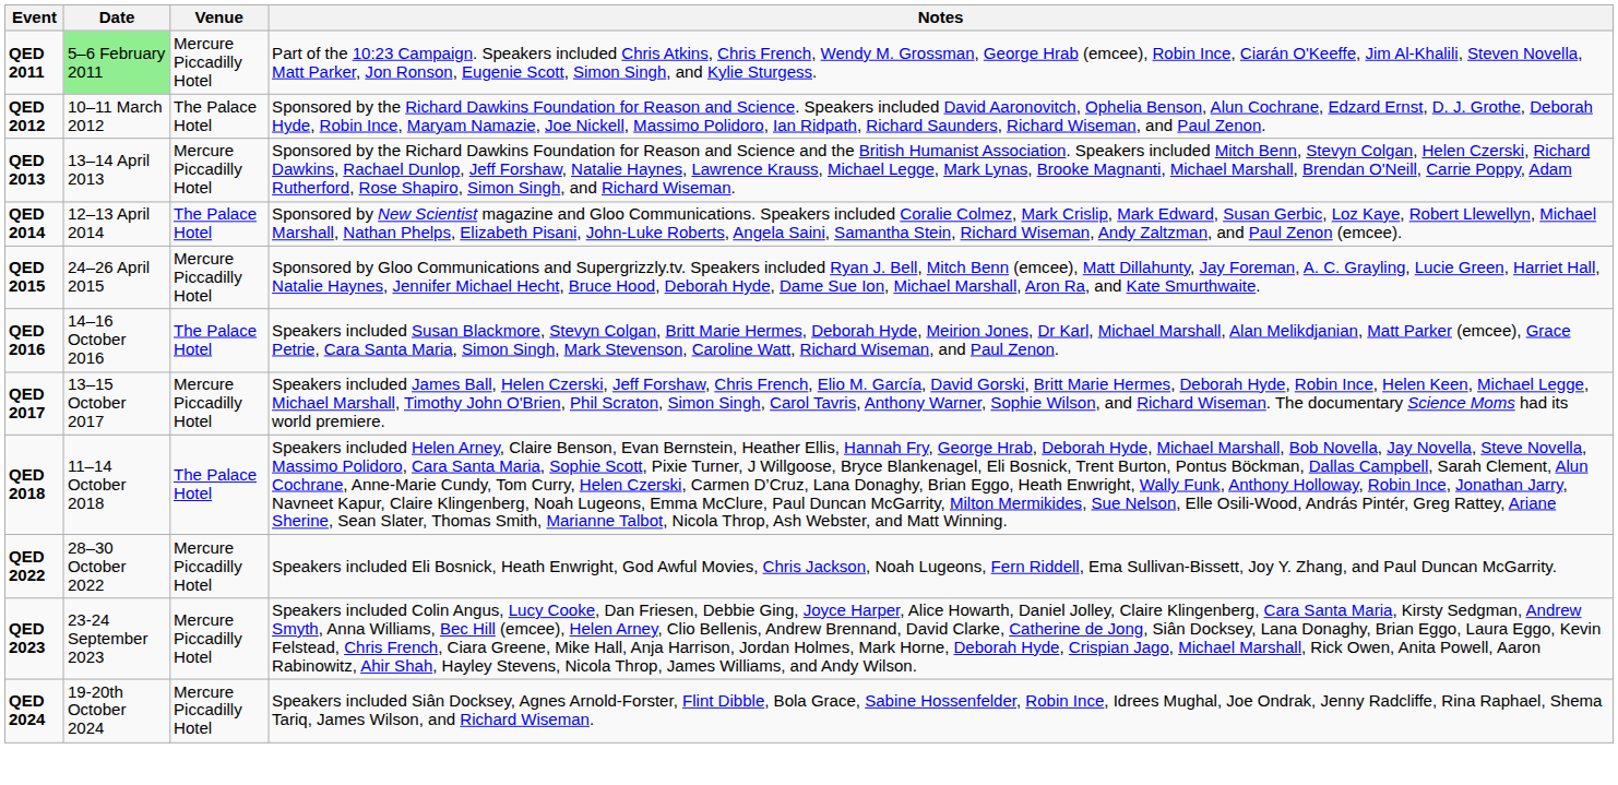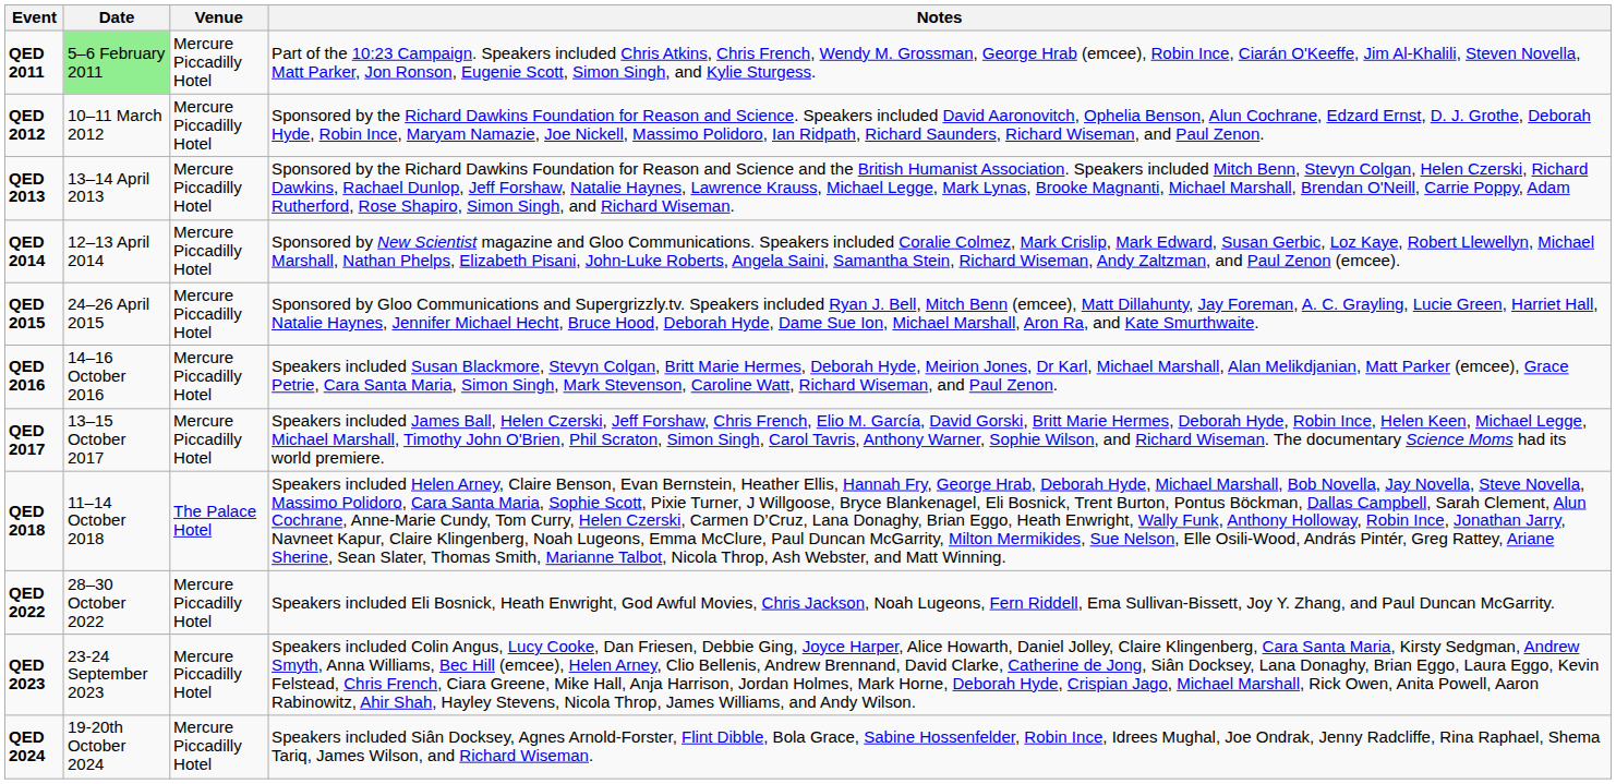 <table class="wikitable">
 <tr>
 <th>Event</th>
 <th>Date</th>
 <th>Venue</th>
 <th>Notes</th>
 </tr>
 <tr>
 <td><strong>QED 2011</strong></td>
 <td style="background: lightgreen;">5–6 February 2011</td>
 <td>Mercure Piccadilly Hotel</td>
 <td>Part of the <a href='#'>10:23 Campaign</a>. Speakers included <a href='#'>Chris Atkins</a>, <a href='#'>Chris French</a>, <a href='#'>Wendy M. Grossman</a>, <a href='#'>George Hrab</a> (emcee), <a href='#'>Robin Ince</a>, <a href='#'>Ciarán O'Keeffe</a>, <a href='#'>Jim Al-Khalili</a>, <a href='#'>Steven Novella</a>, <a href='#'>Matt Parker</a>, <a href='#'>Jon Ronson</a>, <a href='#'>Eugenie Scott</a>, <a href='#'>Simon Singh</a>, and <a href='#'>Kylie Sturgess</a>.</td>
 </tr>
 <tr>
 <td><strong>QED 2012</strong></td>
 <td>10–11 March 2012</td>
-<td>The Palace Hotel</td>
+<td>Mercure Piccadilly Hotel</td>
 <td>Sponsored by the <a href='#'>Richard Dawkins Foundation for Reason and Science</a>. Speakers included <a href='#'>David Aaronovitch</a>, <a href='#'>Ophelia Benson</a>, <a href='#'>Alun Cochrane</a>, <a href='#'>Edzard Ernst</a>, <a href='#'>D. J. Grothe</a>, <a href='#'>Deborah Hyde</a>, <a href='#'>Robin Ince</a>, <a href='#'>Maryam Namazie</a>, <a href='#'>Joe Nickell</a>, <a href='#'>Massimo Polidoro</a>, <a href='#'>Ian Ridpath</a>, <a href='#'>Richard Saunders</a>, <a href='#'>Richard Wiseman</a>, and <a href='#'>Paul Zenon</a>.</td>
 </tr>
 <tr>
 <td><strong>QED 2013</strong></td>
 <td>13–14 April 2013</td>
 <td>Mercure Piccadilly Hotel</td>
 <td>Sponsored by the Richard Dawkins Foundation for Reason and Science and the <a href='#'>British Humanist Association</a>. Speakers included <a href='#'>Mitch Benn</a>, <a href='#'>Stevyn Colgan</a>, <a href='#'>Helen Czerski</a>, <a href='#'>Richard Dawkins</a>, <a href='#'>Rachael Dunlop</a>, <a href='#'>Jeff Forshaw</a>, <a href='#'>Natalie Haynes</a>, <a href='#'>Lawrence Krauss</a>, <a href='#'>Michael Legge</a>, <a href='#'>Mark Lynas</a>, <a href='#'>Brooke Magnanti</a>, <a href='#'>Michael Marshall</a>, <a href='#'>Brendan O'Neill</a>, <a href='#'>Carrie Poppy</a>, <a href='#'>Adam Rutherford</a>, <a href='#'>Rose Shapiro</a>, <a href='#'>Simon Singh</a>, and <a href='#'>Richard Wiseman</a>.</td>
 </tr>
 <tr>
 <td><strong>QED 2014</strong></td>
 <td>12–13 April 2014</td>
-<td><a href='#'>The Palace Hotel</a></td>
+<td>Mercure Piccadilly Hotel</td>
 <td>Sponsored by <em><a href='#'>New Scientist</a></em> magazine and Gloo Communications. Speakers included <a href='#'>Coralie Colmez</a>, <a href='#'>Mark Crislip</a>, <a href='#'>Mark Edward</a>, <a href='#'>Susan Gerbic</a>, <a href='#'>Loz Kaye</a>, <a href='#'>Robert Llewellyn</a>, <a href='#'>Michael Marshall</a>, <a href='#'>Nathan Phelps</a>, <a href='#'>Elizabeth Pisani</a>, <a href='#'>John-Luke Roberts</a>, <a href='#'>Angela Saini</a>, <a href='#'>Samantha Stein</a>, <a href='#'>Richard Wiseman</a>, <a href='#'>Andy Zaltzman</a>, and <a href='#'>Paul Zenon</a> (emcee).</td>
 </tr>
 <tr>
 <td><strong>QED 2015</strong></td>
 <td>24–26 April 2015</td>
 <td>Mercure Piccadilly Hotel</td>
 <td>Sponsored by Gloo Communications and Supergrizzly.tv. Speakers included <a href='#'>Ryan J. Bell</a>, <a href='#'>Mitch Benn</a> (emcee), <a href='#'>Matt Dillahunty</a>, <a href='#'>Jay Foreman</a>, <a href='#'>A. C. Grayling</a>, <a href='#'>Lucie Green</a>, <a href='#'>Harriet Hall</a>, <a href='#'>Natalie Haynes</a>, <a href='#'>Jennifer Michael Hecht</a>, <a href='#'>Bruce Hood</a>, <a href='#'>Deborah Hyde</a>, <a href='#'>Dame Sue Ion</a>, <a href='#'>Michael Marshall</a>, <a href='#'>Aron Ra</a>, and <a href='#'>Kate Smurthwaite</a>.</td>
 </tr>
 <tr>
 <td><strong>QED 2016</strong></td>
 <td>14–16 October 2016</td>
-<td><a href='#'>The Palace Hotel</a></td>
+<td>Mercure Piccadilly Hotel</td>
 <td>Speakers included <a href='#'>Susan Blackmore</a>, <a href='#'>Stevyn Colgan</a>, <a href='#'>Britt Marie Hermes</a>, <a href='#'>Deborah Hyde</a>, <a href='#'>Meirion Jones</a>, <a href='#'>Dr Karl</a>, <a href='#'>Michael Marshall</a>, <a href='#'>Alan Melikdjanian</a>, <a href='#'>Matt Parker</a> (emcee), <a href='#'>Grace Petrie</a>, <a href='#'>Cara Santa Maria</a>, <a href='#'>Simon Singh</a>, <a href='#'>Mark Stevenson</a>, <a href='#'>Caroline Watt</a>, <a href='#'>Richard Wiseman</a>, and <a href='#'>Paul Zenon</a>.</td>
 </tr>
 <tr>
 <td><strong>QED 2017</strong></td>
 <td>13–15 October 2017</td>
 <td>Mercure Piccadilly Hotel</td>
 <td>Speakers included <a href='#'>James Ball</a>, <a href='#'>Helen Czerski</a>, <a href='#'>Jeff Forshaw</a>, <a href='#'>Chris French</a>, <a href='#'>Elio M. García</a>, <a href='#'>David Gorski</a>, <a href='#'>Britt Marie Hermes</a>, <a href='#'>Deborah Hyde</a>, <a href='#'>Robin Ince</a>, <a href='#'>Helen Keen</a>, <a href='#'>Michael Legge</a>, <a href='#'>Michael Marshall</a>, <a href='#'>Timothy John O'Brien</a>, <a href='#'>Phil Scraton</a>, <a href='#'>Simon Singh</a>, <a href='#'>Carol Tavris</a>, <a href='#'>Anthony Warner</a>, <a href='#'>Sophie Wilson</a>, and <a href='#'>Richard Wiseman</a>. The documentary <em><a href='#'>Science Moms</a></em> had its world premiere.</td>
 </tr>
 <tr>
 <td><strong>QED 2018</strong></td>
 <td>11–14 October 2018</td>
 <td><a href='#'>The Palace Hotel</a></td>
 <td>Speakers included <a href='#'>Helen Arney</a>, Claire Benson, Evan Bernstein, Heather Ellis, <a href='#'>Hannah Fry</a>, <a href='#'>George Hrab</a>, <a href='#'>Deborah Hyde</a>, <a href='#'>Michael Marshall</a>, <a href='#'>Bob Novella</a>, <a href='#'>Jay Novella</a>, <a href='#'>Steve Novella</a>, <a href='#'>Massimo Polidoro</a>, <a href='#'>Cara Santa Maria</a>, <a href='#'>Sophie Scott</a>, Pixie Turner, J Willgoose, Bryce Blankenagel, Eli Bosnick, Trent Burton, Pontus Böckman, <a href='#'>Dallas Campbell</a>, Sarah Clement, <a href='#'>Alun Cochrane</a>, Anne-Marie Cundy, Tom Curry, <a href='#'>Helen Czerski</a>, Carmen D’Cruz, Lana Donaghy, Brian Eggo, Heath Enwright, <a href='#'>Wally Funk</a>, <a href='#'>Anthony Holloway</a>, <a href='#'>Robin Ince</a>, <a href='#'>Jonathan Jarry</a>, Navneet Kapur, Claire Klingenberg, Noah Lugeons, Emma McClure, Paul Duncan McGarrity, <a href='#'>Milton Mermikides</a>, <a href='#'>Sue Nelson</a>, Elle Osili-Wood, András Pintér, Greg Rattey, <a href='#'>Ariane Sherine</a>, Sean Slater, Thomas Smith, <a href='#'>Marianne Talbot</a>, Nicola Throp, Ash Webster, and Matt Winning.</td>
 </tr>
 <tr>
 <td><strong>QED 2022</strong></td>
 <td>28–30 October 2022</td>
 <td>Mercure Piccadilly Hotel</td>
 <td>Speakers included Eli Bosnick, Heath Enwright, God Awful Movies, <a href='#'>Chris Jackson</a>, Noah Lugeons, <a href='#'>Fern Riddell</a>, Ema Sullivan-Bissett, Joy Y. Zhang, and Paul Duncan McGarrity.</td>
 </tr>
 <tr>
 <td><strong>QED 2023</strong></td>
 <td>23-24 September 2023</td>
 <td>Mercure Piccadilly Hotel</td>
 <td>Speakers included Colin Angus, <a href='#'>Lucy Cooke</a>, Dan Friesen, Debbie Ging, <a href='#'>Joyce Harper</a>, Alice Howarth, Daniel Jolley, Claire Klingenberg, <a href='#'>Cara Santa Maria</a>, Kirsty Sedgman, <a href='#'>Andrew Smyth</a>, Anna Williams, <a href='#'>Bec Hill</a> (emcee), <a href='#'>Helen Arney</a>, Clio Bellenis, Andrew Brennand, David Clarke, <a href='#'>Catherine de Jong</a>, Siân Docksey, Lana Donaghy, Brian Eggo, Laura Eggo, Kevin Felstead, <a href='#'>Chris French</a>, Ciara Greene, Mike Hall, Anja Harrison, Jordan Holmes, Mark Horne, <a href='#'>Deborah Hyde</a>, <a href='#'>Crispian Jago</a>, <a href='#'>Michael Marshall</a>, Rick Owen, Anita Powell, Aaron Rabinowitz, <a href='#'>Ahir Shah</a>, Hayley Stevens, Nicola Throp, James Williams, and Andy Wilson.</td>
 </tr>
 <tr>
 <td><strong>QED 2024</strong></td>
 <td>19-20th October 2024</td>
 <td>Mercure Piccadilly Hotel</td>
 <td>Speakers included Siân Docksey, Agnes Arnold-Forster, <a href='#'>Flint Dibble</a>, Bola Grace, <a href='#'>Sabine Hossenfelder</a>, <a href='#'>Robin Ince</a>, Idrees Mughal, Joe Ondrak, Jenny Radcliffe, Rina Raphael, Shema Tariq, James Wilson, and <a href='#'>Richard Wiseman</a>.</td>
 </tr>
 </table>
